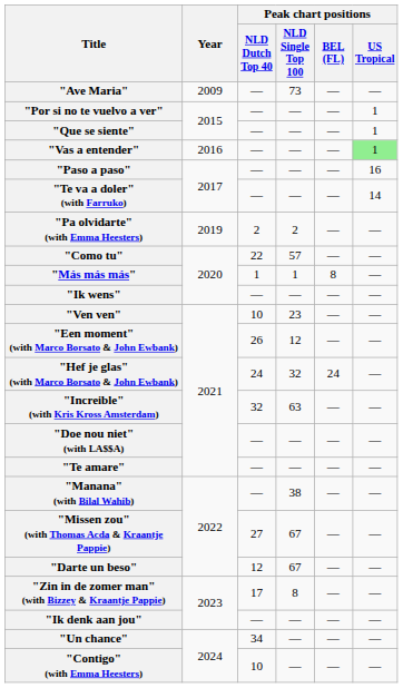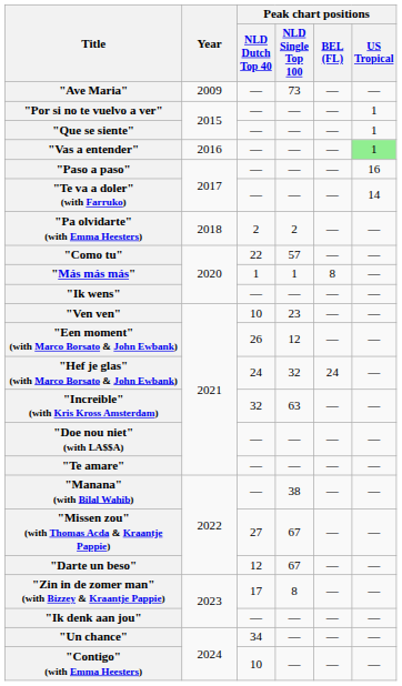 <table class="wikitable plainrowheaders" style="text-align:center;">
 <tr>
 <th scope="col" rowspan="2" style="width:14em;">Title</th>
 <th scope="col" rowspan="2" style="width:4em;">Year</th>
 <th scope="col" colspan="4">Peak chart positions</th>
 </tr>
 <tr>
 <th scope="col" style="width:3em;font-size:90%;"><a href='#'>NLD<br>Dutch<br>Top 40</a><br></th>
 <th scope="col" style="width:3em;font-size:90%;"><a href='#'>NLD<br>Single<br>Top 100</a><br></th>
 <th scope="col" style="width:3em;font-size:90%;"><a href='#'>BEL<br>(FL)</a><br></th>
 <th scope="col" style="width:3em;font-size:90%;"><a href='#'>US<br>Tropical</a><br></th>
 </tr>
 <tr>
 <th scope="row">"Ave Maria"</th>
 <td>2009</td>
 <td>—</td>
 <td>73</td>
 <td>—</td>
 <td>—</td>
 </tr>
 <tr>
 <th scope="row">"Por si no te vuelvo a ver"</th>
 <td rowspan=2>2015</td>
 <td>—</td>
 <td>—</td>
 <td>—</td>
 <td>1</td>
 </tr>
 <tr>
 <th scope="row">"Que se siente"</th>
 <td>—</td>
 <td>—</td>
 <td>—</td>
 <td>1</td>
 </tr>
 <tr>
 <th scope="row">"Vas a entender"</th>
 <td>2016</td>
 <td>—</td>
 <td>—</td>
 <td>—</td>
 <td style="background: lightgreen;">1</td>
 </tr>
 <tr>
 <th scope="row">"Paso a paso"</th>
 <td rowspan=2>2017</td>
 <td>—</td>
 <td>—</td>
 <td>—</td>
 <td>16</td>
 </tr>
 <tr>
 <th scope="row">"Te va a doler"<br><small>(with <a href='#'>Farruko</a>)</small></th>
 <td>—</td>
 <td>—</td>
 <td>—</td>
 <td>14</td>
 </tr>
 <tr>
 <th scope="row">"Pa olvidarte"<br><small>(with <a href='#'>Emma Heesters</a>)</small></th>
-<td>2019</td>
+<td>2018</td>
 <td>2</td>
 <td>2</td>
 <td>—</td>
 <td>—</td>
 </tr>
 <tr>
 <th scope="row">"Como tu"</th>
 <td rowspan=3>2020</td>
 <td>22</td>
 <td>57</td>
 <td>—</td>
 <td>—</td>
 </tr>
 <tr>
 <th scope="row">"<a href='#'>Más más más</a>"</th>
 <td>1</td>
 <td>1</td>
 <td>8</td>
 <td>—</td>
 </tr>
 <tr>
 <th scope="row">"Ik wens"</th>
 <td>—</td>
 <td>—</td>
 <td>—</td>
 <td>—</td>
 </tr>
 <tr>
 <th scope="row">"Ven ven"</th>
 <td rowspan=6>2021</td>
 <td>10</td>
 <td>23</td>
 <td>—</td>
 <td>—</td>
 </tr>
 <tr>
 <th scope="row">"Een moment"<br><small>(with <a href='#'>Marco Borsato</a> & <a href='#'>John Ewbank</a>)</small></th>
 <td>26</td>
 <td>12</td>
 <td>—</td>
 <td>—</td>
 </tr>
 <tr>
 <th scope="row">"Hef je glas"<br><small>(with <a href='#'>Marco Borsato</a> & <a href='#'>John Ewbank</a>)</small></th>
 <td>24</td>
 <td>32</td>
 <td>24</td>
 <td>—</td>
 </tr>
 <tr>
 <th scope="row">"Increible"<br><small>(with <a href='#'>Kris Kross Amsterdam</a>)</small></th>
 <td>32</td>
 <td>63</td>
 <td>—</td>
 <td>—</td>
 </tr>
 <tr>
 <th scope="row">"Doe nou niet"<br><small>(with LA$$A)</small></th>
 <td>—</td>
 <td>—</td>
 <td>—</td>
 <td>—</td>
 </tr>
 <tr>
 <th scope="row">"Te amare"</th>
 <td>—</td>
 <td>—</td>
 <td>—</td>
 <td>—</td>
 </tr>
 <tr>
 <th scope="row">"Manana"<br><small>(with <a href='#'>Bilal Wahib</a>)</small></th>
 <td rowspan=3>2022</td>
 <td>—</td>
 <td>38</td>
 <td>—</td>
 <td>—</td>
 </tr>
 <tr>
 <th scope="row">"Missen zou"<br><small>(with <a href='#'>Thomas Acda</a> & <a href='#'>Kraantje Pappie</a>)</small></th>
 <td>27</td>
 <td>67</td>
 <td>—</td>
 <td>—</td>
 </tr>
 <tr>
 <th scope="row">"Darte un beso"</th>
 <td>12</td>
 <td>67</td>
 <td>—</td>
 <td>—</td>
 </tr>
 <tr>
 <th scope="row">"Zin in de zomer man"<br><small>(with <a href='#'>Bizzey</a> & <a href='#'>Kraantje Pappie</a>)</small></th>
 <td rowspan=2>2023</td>
 <td>17</td>
 <td>8</td>
 <td>—</td>
 <td>—</td>
 </tr>
 <tr>
 <th scope="row">"Ik denk aan jou"</th>
 <td>—</td>
 <td>—</td>
 <td>—</td>
 <td>—</td>
 </tr>
 <tr>
 <th scope="row">"Un chance"</th>
 <td rowspan=2>2024</td>
 <td>34</td>
 <td>—</td>
 <td>—</td>
 <td>—</td>
 </tr>
 <tr>
 <th scope="row">"Contigo"<br><small>(with <a href='#'>Emma Heesters</a>)</small></th>
 <td>10</td>
 <td>—</td>
 <td>—</td>
 <td>—</td>
 </tr>
 </table>
